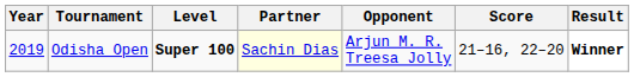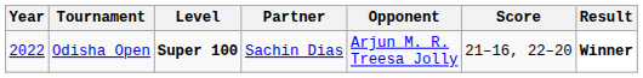 <table class="sortable wikitable" style="font-size: 90%;">
 <tr>
 <th>Year</th>
 <th>Tournament</th>
 <th>Level</th>
 <th>Partner</th>
 <th>Opponent</th>
 <th>Score</th>
 <th>Result</th>
 </tr>
 <tr>
-<td align="center"><a href='#'>2019</a></td>
+<td align="center"><a href='#'>2022</a></td>
 <td align="left"><a href='#'>Odisha Open</a></td>
 <td align="left"><strong>Super 100</strong></td>
-<td align="left" style="background: lightyellow;"> <a href='#'>Sachin Dias</a></td>
+<td align="left"> <a href='#'>Sachin Dias</a></td>
 <td align="left"> <a href='#'>Arjun M. R.</a><br> <a href='#'>Treesa Jolly</a></td>
 <td align="left">21–16, 22–20</td>
 <td style="text-align:left; background:white"> <strong>Winner</strong></td>
 </tr>
 </table>
